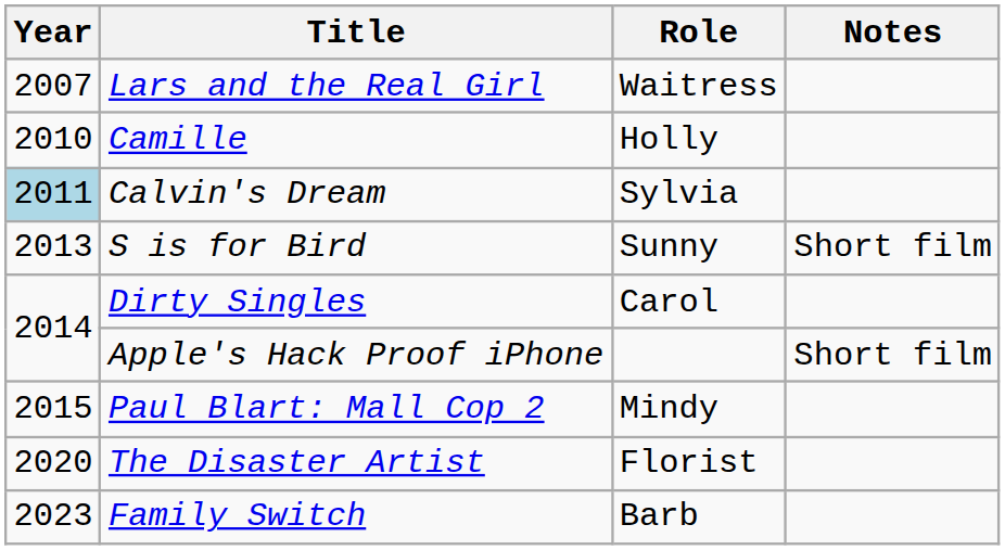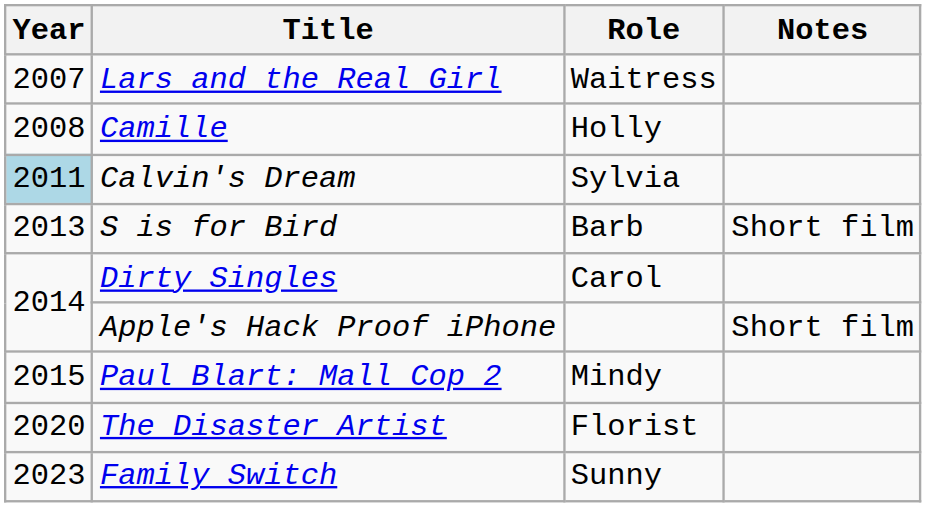 <table class="wikitable sortable">
 <tr>
 <th>Year</th>
 <th>Title</th>
 <th>Role</th>
 <th class="unsortable">Notes</th>
 </tr>
 <tr>
 <td>2007</td>
 <td><em><a href='#'>Lars and the Real Girl</a></em></td>
 <td>Waitress</td>
 <td></td>
 </tr>
 <tr>
-<td>2010</td>
+<td>2008</td>
 <td><em><a href='#'>Camille</a></em></td>
 <td>Holly</td>
 <td></td>
 </tr>
 <tr>
 <td style="background: lightblue;">2011</td>
 <td><em>Calvin's Dream</em></td>
 <td>Sylvia</td>
 <td></td>
 </tr>
 <tr>
 <td>2013</td>
 <td><em>S is for Bird</em></td>
-<td>Sunny</td>
+<td>Barb</td>
 <td>Short film</td>
 </tr>
 <tr>
 <td rowspan="2">2014</td>
 <td><em><a href='#'>Dirty Singles</a></em></td>
 <td>Carol</td>
 <td></td>
 </tr>
 <tr>
 <td><em>Apple's Hack Proof iPhone</em></td>
 <td></td>
 <td>Short film</td>
 </tr>
 <tr>
 <td>2015</td>
 <td><em><a href='#'>Paul Blart: Mall Cop 2</a></em></td>
 <td>Mindy</td>
 <td></td>
 </tr>
 <tr>
 <td>2020</td>
 <td data-sort-value="Disaster Artist, The"><em><a href='#'>The Disaster Artist</a></em></td>
 <td>Florist</td>
 <td></td>
 </tr>
 <tr>
 <td>2023</td>
 <td><em><a href='#'>Family Switch</a></em></td>
-<td>Barb</td>
+<td>Sunny</td>
 <td></td>
 </tr>
 </table>
